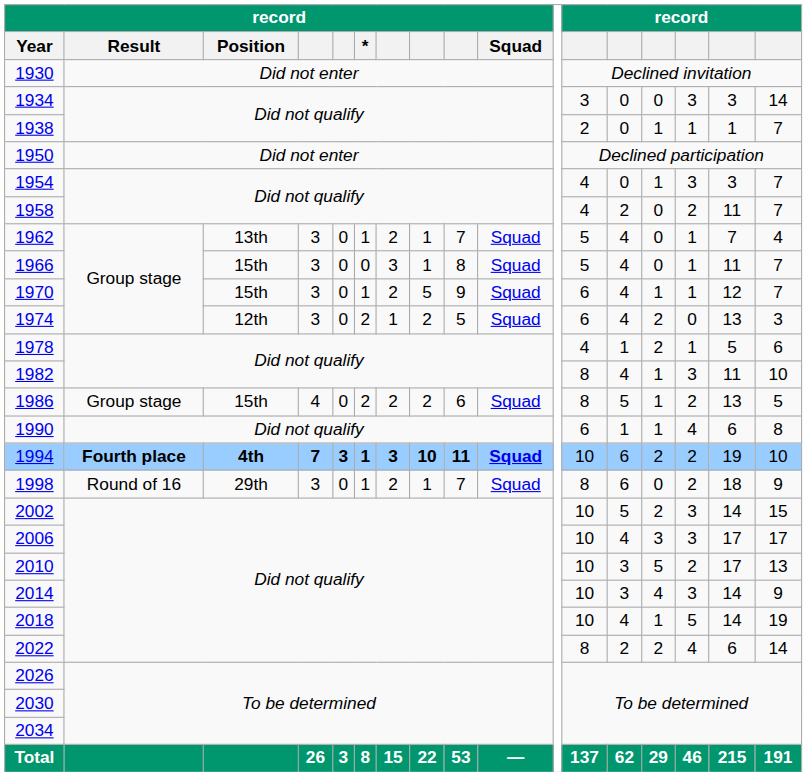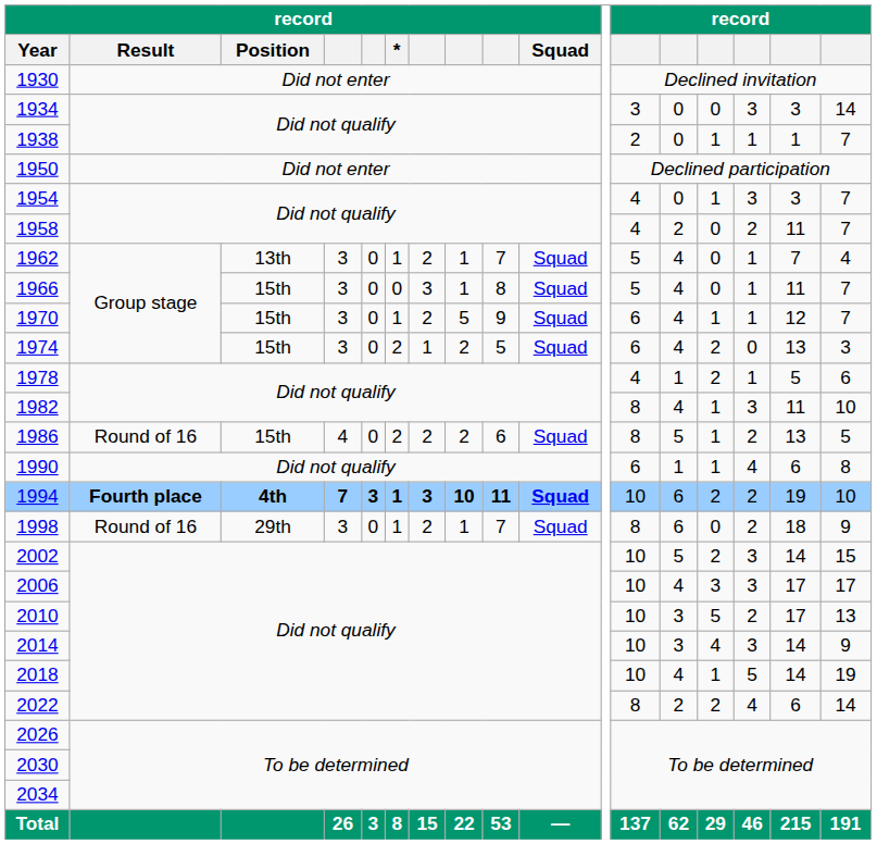 <table class="wikitable" style="text-align: center;">
 <tr>
 <th style="color:white; background:#00966E;" colspan=10><a href='#'></a> record</th>
 <th style="width:1%;background:white" rowspan=28></th>
 <th style="color:white; background:#00966E;" colspan=7><a href='#'></a> record</th>
 </tr>
 <tr>
 <th>Year</th>
 <th>Result</th>
 <th>Position</th>
 <th></th>
 <th></th>
 <th>*</th>
 <th></th>
 <th></th>
 <th></th>
 <th>Squad</th>
 <th></th>
 <th></th>
 <th></th>
 <th></th>
 <th></th>
 <th></th>
 </tr>
 <tr>
 <td> <a href='#'>1930</a></td>
 <td colspan=9><em>Did not enter</em></td>
 <td colspan=6><em>Declined invitation</em></td>
 </tr>
 <tr>
 <td> <a href='#'>1934</a></td>
 <td colspan=9 rowspan=2><em>Did not qualify</em></td>
 <td>3</td>
 <td>0</td>
 <td>0</td>
 <td>3</td>
 <td>3</td>
 <td>14</td>
 </tr>
 <tr>
 <td> <a href='#'>1938</a></td>
 <td>2</td>
 <td>0</td>
 <td>1</td>
 <td>1</td>
 <td>1</td>
 <td>7</td>
 </tr>
 <tr>
 <td> <a href='#'>1950</a></td>
 <td colspan=9><em>Did not enter</em></td>
 <td colspan=6><em>Declined participation</em></td>
 </tr>
 <tr>
 <td> <a href='#'>1954</a></td>
 <td colspan=9 rowspan=2><em>Did not qualify</em></td>
 <td>4</td>
 <td>0</td>
 <td>1</td>
 <td>3</td>
 <td>3</td>
 <td>7</td>
 </tr>
 <tr>
 <td> <a href='#'>1958</a></td>
 <td>4</td>
 <td>2</td>
 <td>0</td>
 <td>2</td>
 <td>11</td>
 <td>7</td>
 </tr>
 <tr>
 <td> <a href='#'>1962</a></td>
 <td rowspan=4>Group stage</td>
 <td>13th</td>
 <td>3</td>
 <td>0</td>
 <td>1</td>
 <td>2</td>
 <td>1</td>
 <td>7</td>
 <td><a href='#'>Squad</a></td>
 <td>5</td>
 <td>4</td>
 <td>0</td>
 <td>1</td>
 <td>7</td>
 <td>4</td>
 </tr>
 <tr>
 <td> <a href='#'>1966</a></td>
 <td>15th</td>
 <td>3</td>
 <td>0</td>
 <td>0</td>
 <td>3</td>
 <td>1</td>
 <td>8</td>
 <td><a href='#'>Squad</a></td>
 <td>5</td>
 <td>4</td>
 <td>0</td>
 <td>1</td>
 <td>11</td>
 <td>7</td>
 </tr>
 <tr>
 <td> <a href='#'>1970</a></td>
 <td>15th</td>
 <td>3</td>
 <td>0</td>
 <td>1</td>
 <td>2</td>
 <td>5</td>
 <td>9</td>
 <td><a href='#'>Squad</a></td>
 <td>6</td>
 <td>4</td>
 <td>1</td>
 <td>1</td>
 <td>12</td>
 <td>7</td>
 </tr>
 <tr>
 <td> <a href='#'>1974</a></td>
-<td>12th</td>
+<td>15th</td>
 <td>3</td>
 <td>0</td>
 <td>2</td>
 <td>1</td>
 <td>2</td>
 <td>5</td>
 <td><a href='#'>Squad</a></td>
 <td>6</td>
 <td>4</td>
 <td>2</td>
 <td>0</td>
 <td>13</td>
 <td>3</td>
 </tr>
 <tr>
 <td> <a href='#'>1978</a></td>
 <td colspan=9 rowspan=2><em>Did not qualify</em></td>
 <td>4</td>
 <td>1</td>
 <td>2</td>
 <td>1</td>
 <td>5</td>
 <td>6</td>
 </tr>
 <tr>
 <td> <a href='#'>1982</a></td>
 <td>8</td>
 <td>4</td>
 <td>1</td>
 <td>3</td>
 <td>11</td>
 <td>10</td>
 </tr>
 <tr>
 <td> <a href='#'>1986</a></td>
-<td>Group stage</td>
+<td>Round of 16</td>
 <td>15th</td>
 <td>4</td>
 <td>0</td>
 <td>2</td>
 <td>2</td>
 <td>2</td>
 <td>6</td>
 <td><a href='#'>Squad</a></td>
 <td>8</td>
 <td>5</td>
 <td>1</td>
 <td>2</td>
 <td>13</td>
 <td>5</td>
 </tr>
 <tr>
 <td> <a href='#'>1990</a></td>
 <td colspan=9><em>Did not qualify</em></td>
 <td>6</td>
 <td>1</td>
 <td>1</td>
 <td>4</td>
 <td>6</td>
 <td>8</td>
 </tr>
 <tr style="background:#9acdff">
 <td> <a href='#'>1994</a></td>
 <td><strong>Fourth place</strong></td>
 <td><strong>4th</strong></td>
 <td><strong>7</strong></td>
 <td><strong>3</strong></td>
 <td><strong>1</strong></td>
 <td><strong>3</strong></td>
 <td><strong>10</strong></td>
 <td><strong>11</strong></td>
 <td><strong><a href='#'>Squad</a></strong></td>
 <td>10</td>
 <td>6</td>
 <td>2</td>
 <td>2</td>
 <td>19</td>
 <td>10</td>
 </tr>
 <tr>
 <td> <a href='#'>1998</a></td>
 <td>Round of 16</td>
 <td>29th</td>
 <td>3</td>
 <td>0</td>
 <td>1</td>
 <td>2</td>
 <td>1</td>
 <td>7</td>
 <td><a href='#'>Squad</a></td>
 <td>8</td>
 <td>6</td>
 <td>0</td>
 <td>2</td>
 <td>18</td>
 <td>9</td>
 </tr>
 <tr>
 <td>  <a href='#'>2002</a></td>
 <td colspan=9 rowspan=6><em>Did not qualify</em></td>
 <td>10</td>
 <td>5</td>
 <td>2</td>
 <td>3</td>
 <td>14</td>
 <td>15</td>
 </tr>
 <tr>
 <td> <a href='#'>2006</a></td>
 <td>10</td>
 <td>4</td>
 <td>3</td>
 <td>3</td>
 <td>17</td>
 <td>17</td>
 </tr>
 <tr>
 <td> <a href='#'>2010</a></td>
 <td>10</td>
 <td>3</td>
 <td>5</td>
 <td>2</td>
 <td>17</td>
 <td>13</td>
 </tr>
 <tr>
 <td> <a href='#'>2014</a></td>
 <td>10</td>
 <td>3</td>
 <td>4</td>
 <td>3</td>
 <td>14</td>
 <td>9</td>
 </tr>
 <tr>
 <td> <a href='#'>2018</a></td>
 <td>10</td>
 <td>4</td>
 <td>1</td>
 <td>5</td>
 <td>14</td>
 <td>19</td>
 </tr>
 <tr>
 <td> <a href='#'>2022</a></td>
 <td>8</td>
 <td>2</td>
 <td>2</td>
 <td>4</td>
 <td>6</td>
 <td>14</td>
 </tr>
 <tr>
 <td>   <a href='#'>2026</a></td>
 <td colspan=9 rowspan=3><em>To be determined</em></td>
 <td colspan=6 rowspan=3><em>To be determined</em></td>
 </tr>
 <tr>
 <td>   <a href='#'>2030</a></td>
 </tr>
 <tr>
 <td> <a href='#'>2034</a></td>
 </tr>
 <tr>
 <th style="color:white; background:#00966E;">Total</th>
 <th style="color:white; background:#00966E;"></th>
 <th style="color:white; background:#00966E;"></th>
 <th style="color:white; background:#00966E;">26</th>
 <th style="color:white; background:#00966E;">3</th>
 <th style="color:white; background:#00966E;">8</th>
 <th style="color:white; background:#00966E;">15</th>
 <th style="color:white; background:#00966E;">22</th>
 <th style="color:white; background:#00966E;">53</th>
 <th style="color:white; background:#00966E;">—</th>
 <th style="color:white; background:#00966E;">137</th>
 <th style="color:white; background:#00966E;">62</th>
 <th style="color:white; background:#00966E;">29</th>
 <th style="color:white; background:#00966E;">46</th>
 <th style="color:white; background:#00966E;">215</th>
 <th style="color:white; background:#00966E;">191</th>
 </tr>
 </table>
